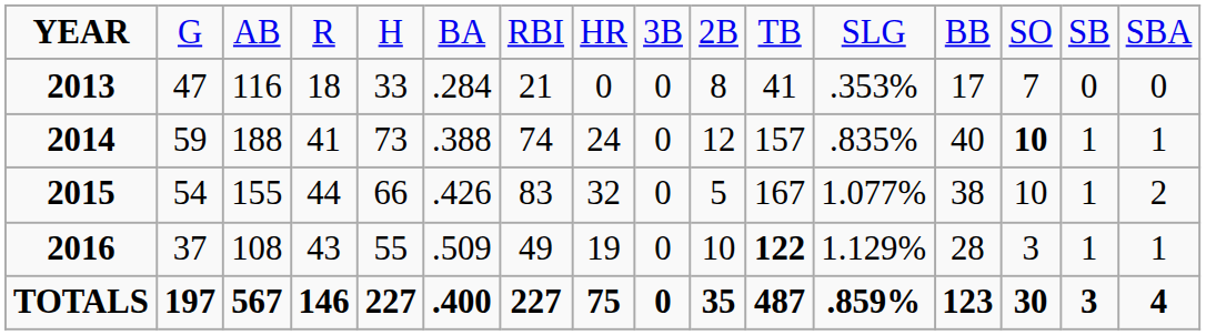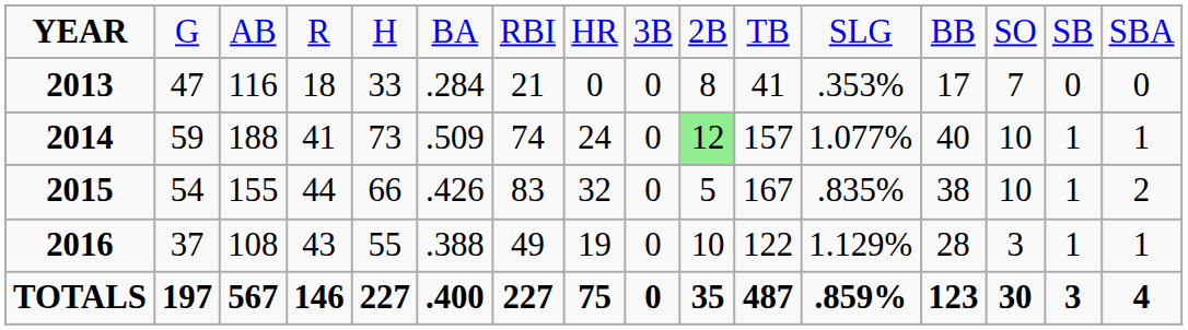 <table class="wikitable">
 <tr align=center>
 <td><strong>YEAR</strong></td>
 <td><a href='#'>G</a></td>
 <td><a href='#'>AB</a></td>
 <td><a href='#'>R</a></td>
 <td><a href='#'>H</a></td>
 <td><a href='#'>BA</a></td>
 <td><a href='#'>RBI</a></td>
 <td><a href='#'>HR</a></td>
 <td><a href='#'>3B</a></td>
 <td><a href='#'>2B</a></td>
 <td><a href='#'>TB</a></td>
 <td><a href='#'>SLG</a></td>
 <td><a href='#'>BB</a></td>
 <td><a href='#'>SO</a></td>
 <td><a href='#'>SB</a></td>
 <td><a href='#'>SBA</a></td>
 </tr>
 <tr align=center>
 <td><strong>2013</strong></td>
 <td>47</td>
 <td>116</td>
 <td>18</td>
 <td>33</td>
 <td>.284</td>
 <td>21</td>
 <td>0</td>
 <td>0</td>
 <td>8</td>
 <td>41</td>
 <td>.353%</td>
 <td>17</td>
 <td>7</td>
 <td>0</td>
 <td>0</td>
 </tr>
 <tr align=center>
 <td><strong>2014</strong></td>
 <td>59</td>
 <td>188</td>
 <td>41</td>
 <td>73</td>
-<td>.388</td>
+<td>.509</td>
 <td>74</td>
 <td>24</td>
 <td>0</td>
-<td>12</td>
+<td style="background: lightgreen;">12</td>
 <td>157</td>
-<td>.835%</td>
+<td>1.077%</td>
 <td>40</td>
-<td><strong>10</strong></td>
+<td>10</td>
 <td>1</td>
 <td>1</td>
 </tr>
 <tr align=center>
 <td><strong>2015</strong></td>
 <td>54</td>
 <td>155</td>
 <td>44</td>
 <td>66</td>
 <td>.426</td>
 <td>83</td>
 <td>32</td>
 <td>0</td>
 <td>5</td>
 <td>167</td>
-<td>1.077%</td>
+<td>.835%</td>
 <td>38</td>
 <td>10</td>
 <td>1</td>
 <td>2</td>
 </tr>
 <tr align=center>
 <td><strong>2016</strong></td>
 <td>37</td>
 <td>108</td>
 <td>43</td>
 <td>55</td>
-<td>.509</td>
+<td>.388</td>
 <td>49</td>
 <td>19</td>
 <td>0</td>
 <td>10</td>
-<td><strong>122</strong></td>
+<td>122</td>
 <td>1.129%</td>
 <td>28</td>
 <td>3</td>
 <td>1</td>
 <td>1</td>
 </tr>
 <tr align=center>
 <td><strong>TOTALS</strong></td>
 <td><strong>197</strong></td>
 <td><strong>567</strong></td>
 <td><strong>146</strong></td>
 <td><strong>227</strong></td>
 <td><strong>.400</strong></td>
 <td><strong>227</strong></td>
 <td><strong>75</strong></td>
 <td><strong>0</strong></td>
 <td><strong>35</strong></td>
 <td><strong>487</strong></td>
 <td><strong>.859%</strong></td>
 <td><strong>123</strong></td>
 <td><strong>30</strong></td>
 <td><strong>3</strong></td>
 <td><strong>4</strong></td>
 </tr>
 </table>
